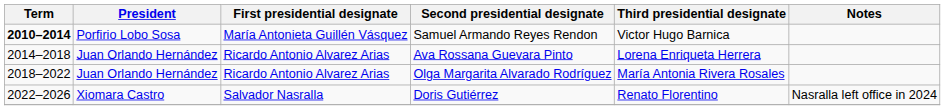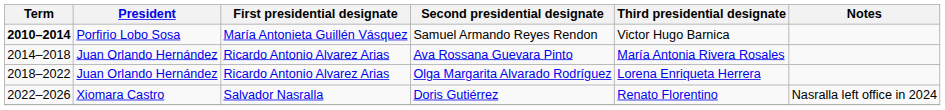 <table class="wikitable">
 <tr>
 <th>Term</th>
 <th><a href='#'>President</a></th>
 <th>First presidential designate</th>
 <th>Second presidential designate</th>
 <th>Third presidential designate</th>
 <th>Notes</th>
 </tr>
 <tr>
 <td><strong>2010–2014</strong></td>
 <td><a href='#'>Porfirio Lobo Sosa</a></td>
 <td><a href='#'>María Antonieta Guillén Vásquez</a></td>
 <td>Samuel Armando Reyes Rendon</td>
 <td>Victor Hugo Barnica</td>
 <td></td>
 </tr>
 <tr>
 <td>2014–2018</td>
 <td><a href='#'>Juan Orlando Hernández</a></td>
 <td><a href='#'>Ricardo Antonio Alvarez Arias</a></td>
 <td><a href='#'>Ava Rossana Guevara Pinto</a></td>
-<td><a href='#'>Lorena Enriqueta Herrera</a></td>
+<td><a href='#'>María Antonia Rivera Rosales</a></td>
 <td></td>
 </tr>
 <tr>
 <td>2018–2022</td>
 <td><a href='#'>Juan Orlando Hernández</a></td>
 <td><a href='#'>Ricardo Antonio Alvarez Arias</a></td>
 <td><a href='#'>Olga Margarita Alvarado Rodríguez</a></td>
-<td><a href='#'>María Antonia Rivera Rosales</a></td>
+<td><a href='#'>Lorena Enriqueta Herrera</a></td>
 <td></td>
 </tr>
 <tr>
 <td>2022–2026</td>
 <td><a href='#'>Xiomara Castro</a></td>
 <td><a href='#'>Salvador Nasralla</a></td>
 <td><a href='#'>Doris Gutiérrez</a></td>
 <td><a href='#'>Renato Florentino</a></td>
 <td>Nasralla left office in 2024</td>
 </tr>
 <tr>
 </tr>
 </table>
